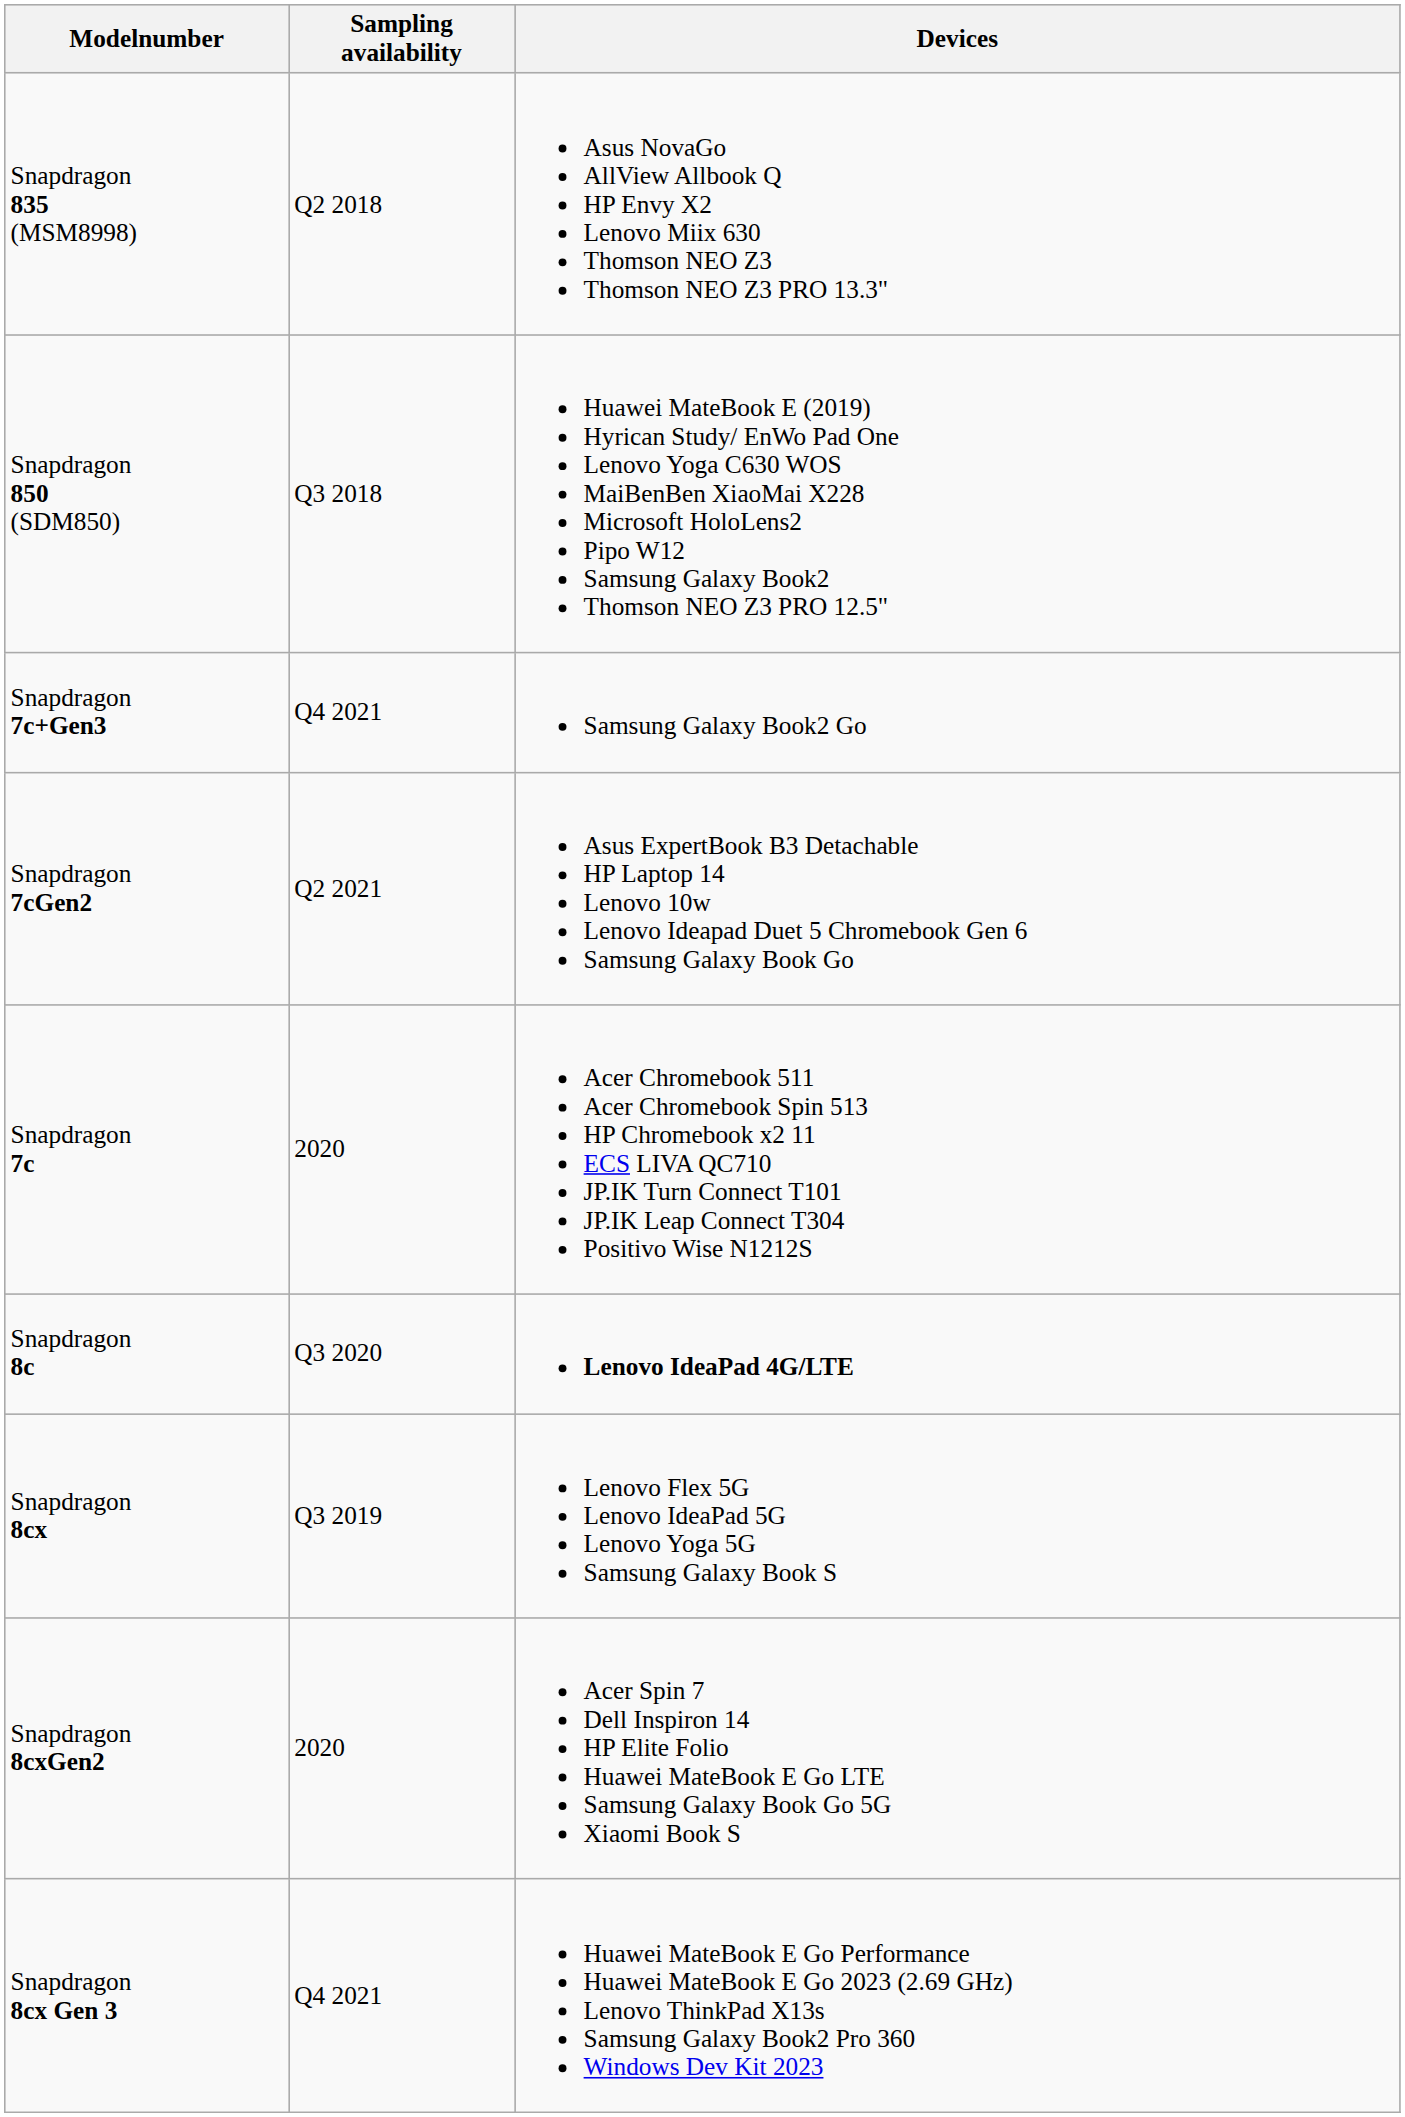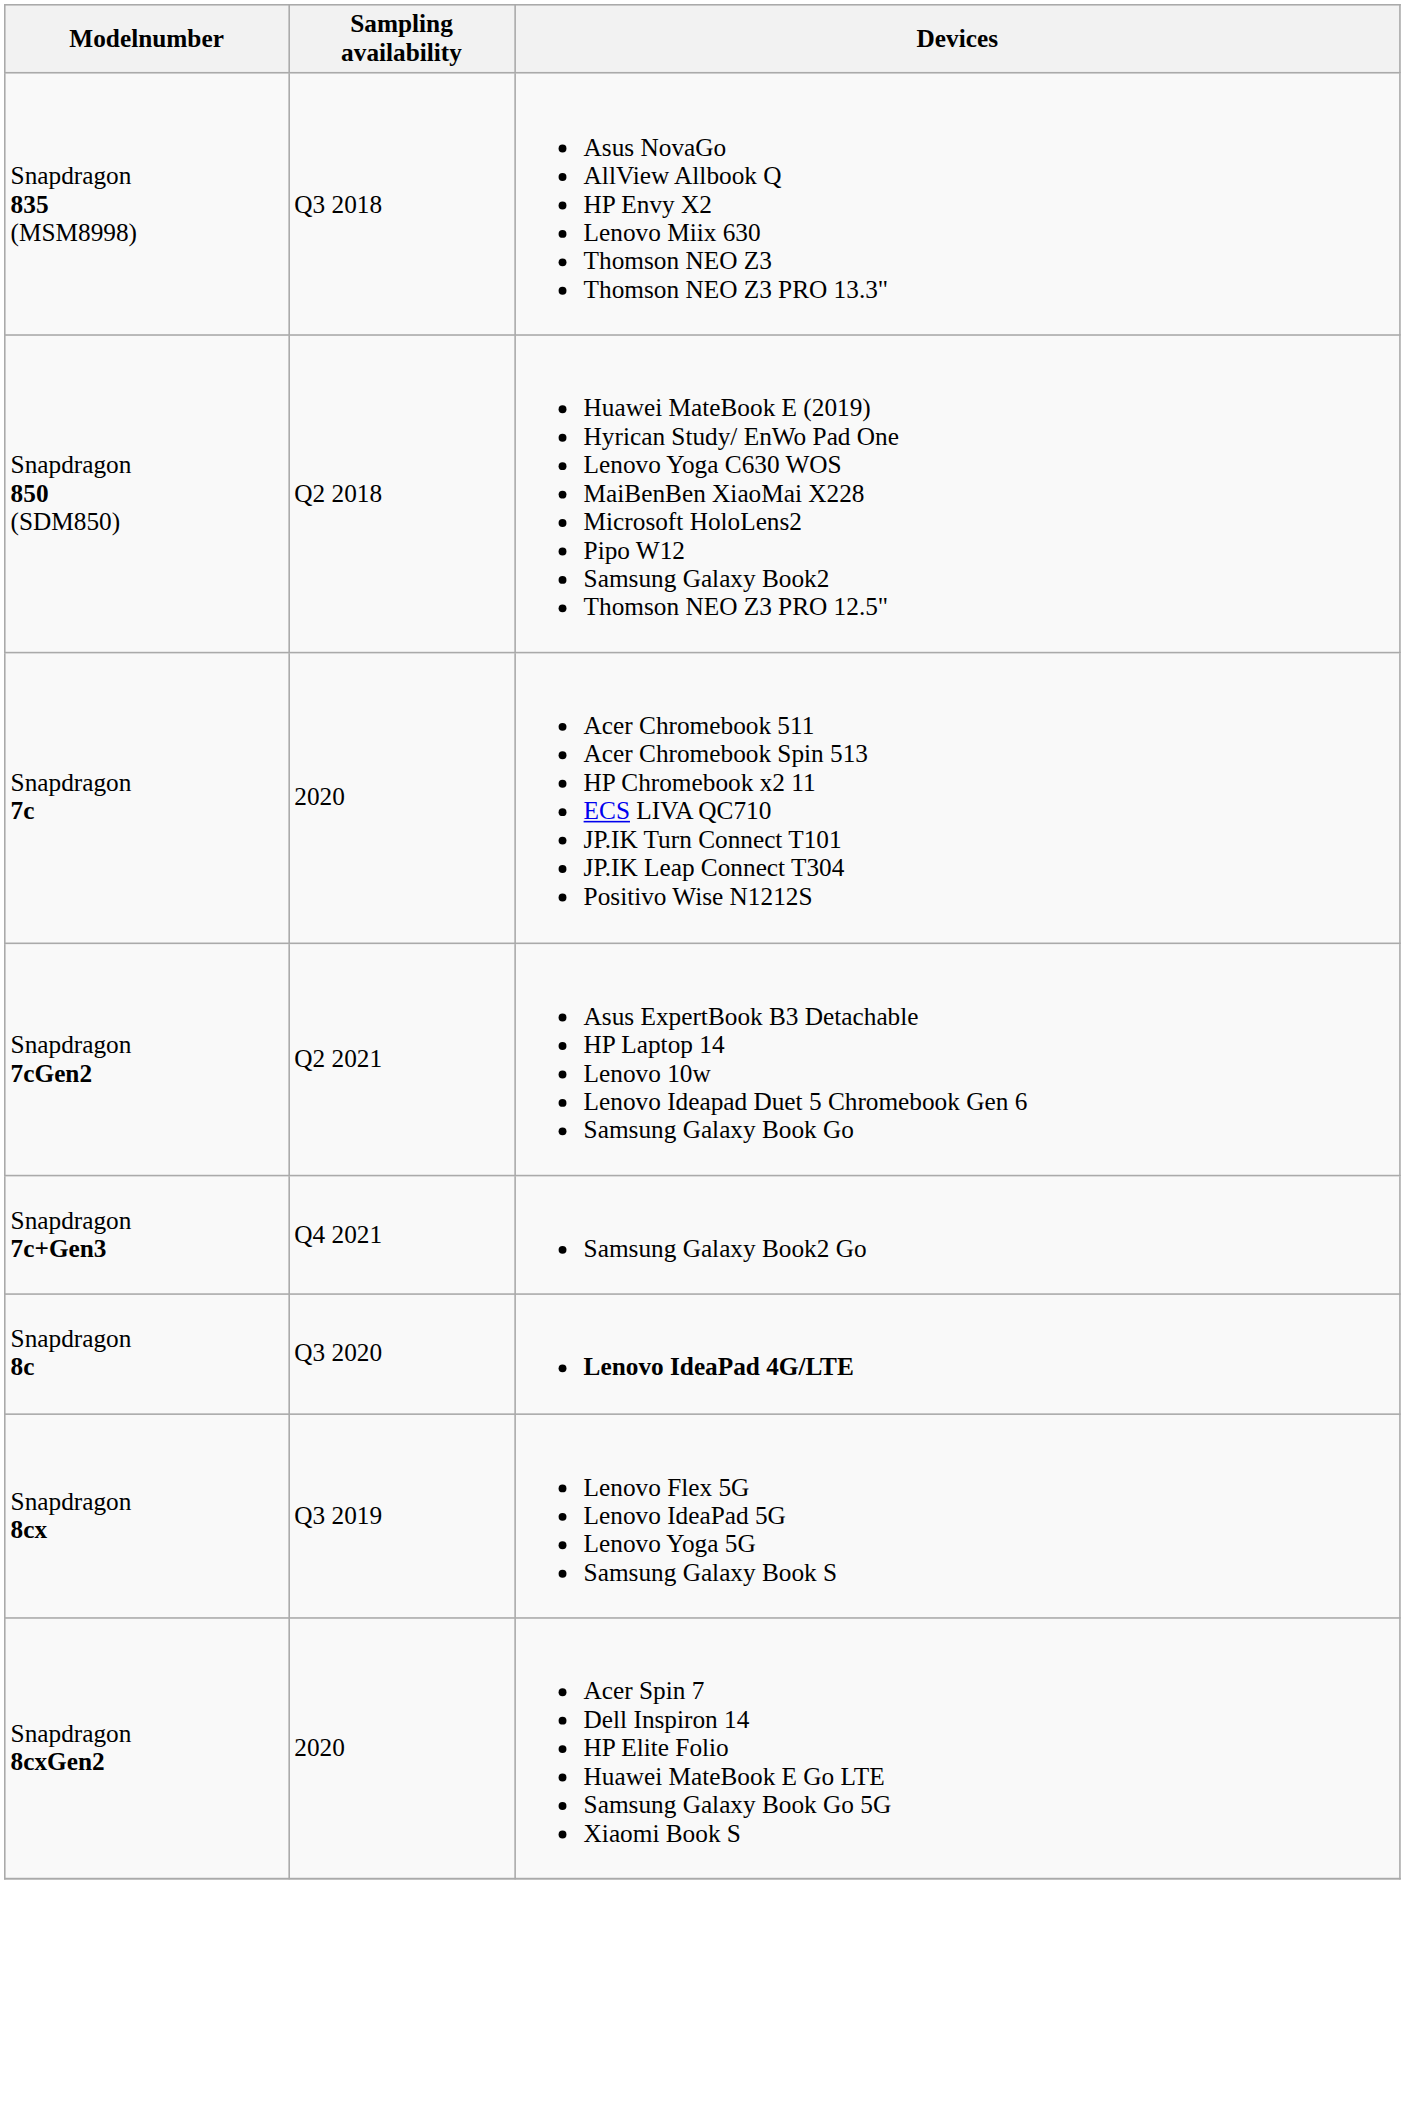 <table class="wikitable" style="width:100%">
 <tr>
 <th>Modelnumber</th>
 <th>Sampling<br>availability</th>
 <th>Devices</th>
 </tr>
 <tr>
 <td>Snapdragon<br><b>835</b><br>(MSM8998)</td>
-<td>Q2 2018</td>
+<td>Q3 2018</td>
 <td><br><ul><li>Asus NovaGo</li><li>AllView Allbook Q</li><li>HP Envy X2</li><li>Lenovo Miix 630</li><li>Thomson NEO Z3</li><li>Thomson NEO Z3 PRO 13.3"</li></ul></td>
 </tr>
 <tr>
 <td>Snapdragon<br><b>850</b><br>(SDM850)</td>
-<td>Q3 2018</td>
+<td>Q2 2018</td>
 <td><br><ul><li>Huawei MateBook E (2019)</li><li>Hyrican Study/ EnWo Pad One</li><li>Lenovo Yoga C630 WOS</li><li>MaiBenBen XiaoMai X228</li><li>Microsoft HoloLens2</li><li>Pipo W12</li><li>Samsung Galaxy Book2</li><li>Thomson NEO Z3 PRO 12.5"</li></ul></td>
 </tr>
 <tr>
-<td>Snapdragon<br><b>7c+Gen3</b></td>
-<td>Q4 2021</td>
-<td><br><ul><li>Samsung Galaxy Book2 Go</li></ul></td>
+<td>Snapdragon<br><b>7c</b></td>
+<td>2020</td>
+<td><br><ul><li>Acer Chromebook 511</li><li>Acer Chromebook Spin 513</li><li>HP Chromebook x2 11</li><li><a href='#'>ECS</a> LIVA QC710</li><li>JP.IK Turn Connect T101</li><li>JP.IK Leap Connect T304</li><li>Positivo Wise N1212S</li></ul></td>
 </tr>
 <tr>
 <td>Snapdragon<br><b>7cGen2</b></td>
 <td>Q2 2021</td>
 <td><br><ul><li>Asus ExpertBook B3 Detachable</li><li>HP Laptop 14</li><li>Lenovo 10w</li><li>Lenovo Ideapad Duet 5 Chromebook Gen 6</li><li>Samsung Galaxy Book Go</li></ul></td>
 </tr>
 <tr>
-<td>Snapdragon<br><b>7c</b></td>
-<td>2020</td>
-<td><br><ul><li>Acer Chromebook 511</li><li>Acer Chromebook Spin 513</li><li>HP Chromebook x2 11</li><li><a href='#'>ECS</a> LIVA QC710</li><li>JP.IK Turn Connect T101</li><li>JP.IK Leap Connect T304</li><li>Positivo Wise N1212S</li></ul></td>
+<td>Snapdragon<br><b>7c+Gen3</b></td>
+<td>Q4 2021</td>
+<td><br><ul><li>Samsung Galaxy Book2 Go</li></ul></td>
 </tr>
 <tr>
 <td>Snapdragon<br><b>8c</b></td>
 <td>Q3 2020</td>
 <td><strong><br><ul><li>Lenovo IdeaPad 4G/LTE</li></ul></strong></td>
 </tr>
 <tr>
 <td>Snapdragon<br><b>8cx</b></td>
 <td>Q3 2019</td>
 <td><br><ul><li>Lenovo Flex 5G</li><li>Lenovo IdeaPad 5G</li><li>Lenovo Yoga 5G</li><li>Samsung Galaxy Book S</li></ul></td>
 </tr>
 <tr>
 <td>Snapdragon<br><b>8cxGen2</b></td>
 <td>2020</td>
 <td><br><ul><li>Acer Spin 7</li><li>Dell Inspiron 14</li><li>HP Elite Folio</li><li>Huawei MateBook E Go LTE</li><li>Samsung Galaxy Book Go 5G</li><li>Xiaomi Book S</li></ul></td>
 </tr>
 <tr>
-<td>Snapdragon<br><b>8cx Gen 3</b></td>
-<td>Q4 2021</td>
-<td><br><ul><li>Huawei MateBook E Go Performance</li><li>Huawei MateBook E Go 2023 (2.69 GHz)</li><li>Lenovo ThinkPad X13s</li><li>Samsung Galaxy Book2 Pro 360</li><li><a href='#'>Windows Dev Kit 2023</a></li></ul></td>
-</tr>
-<tr>
 </tr>
 </table>
